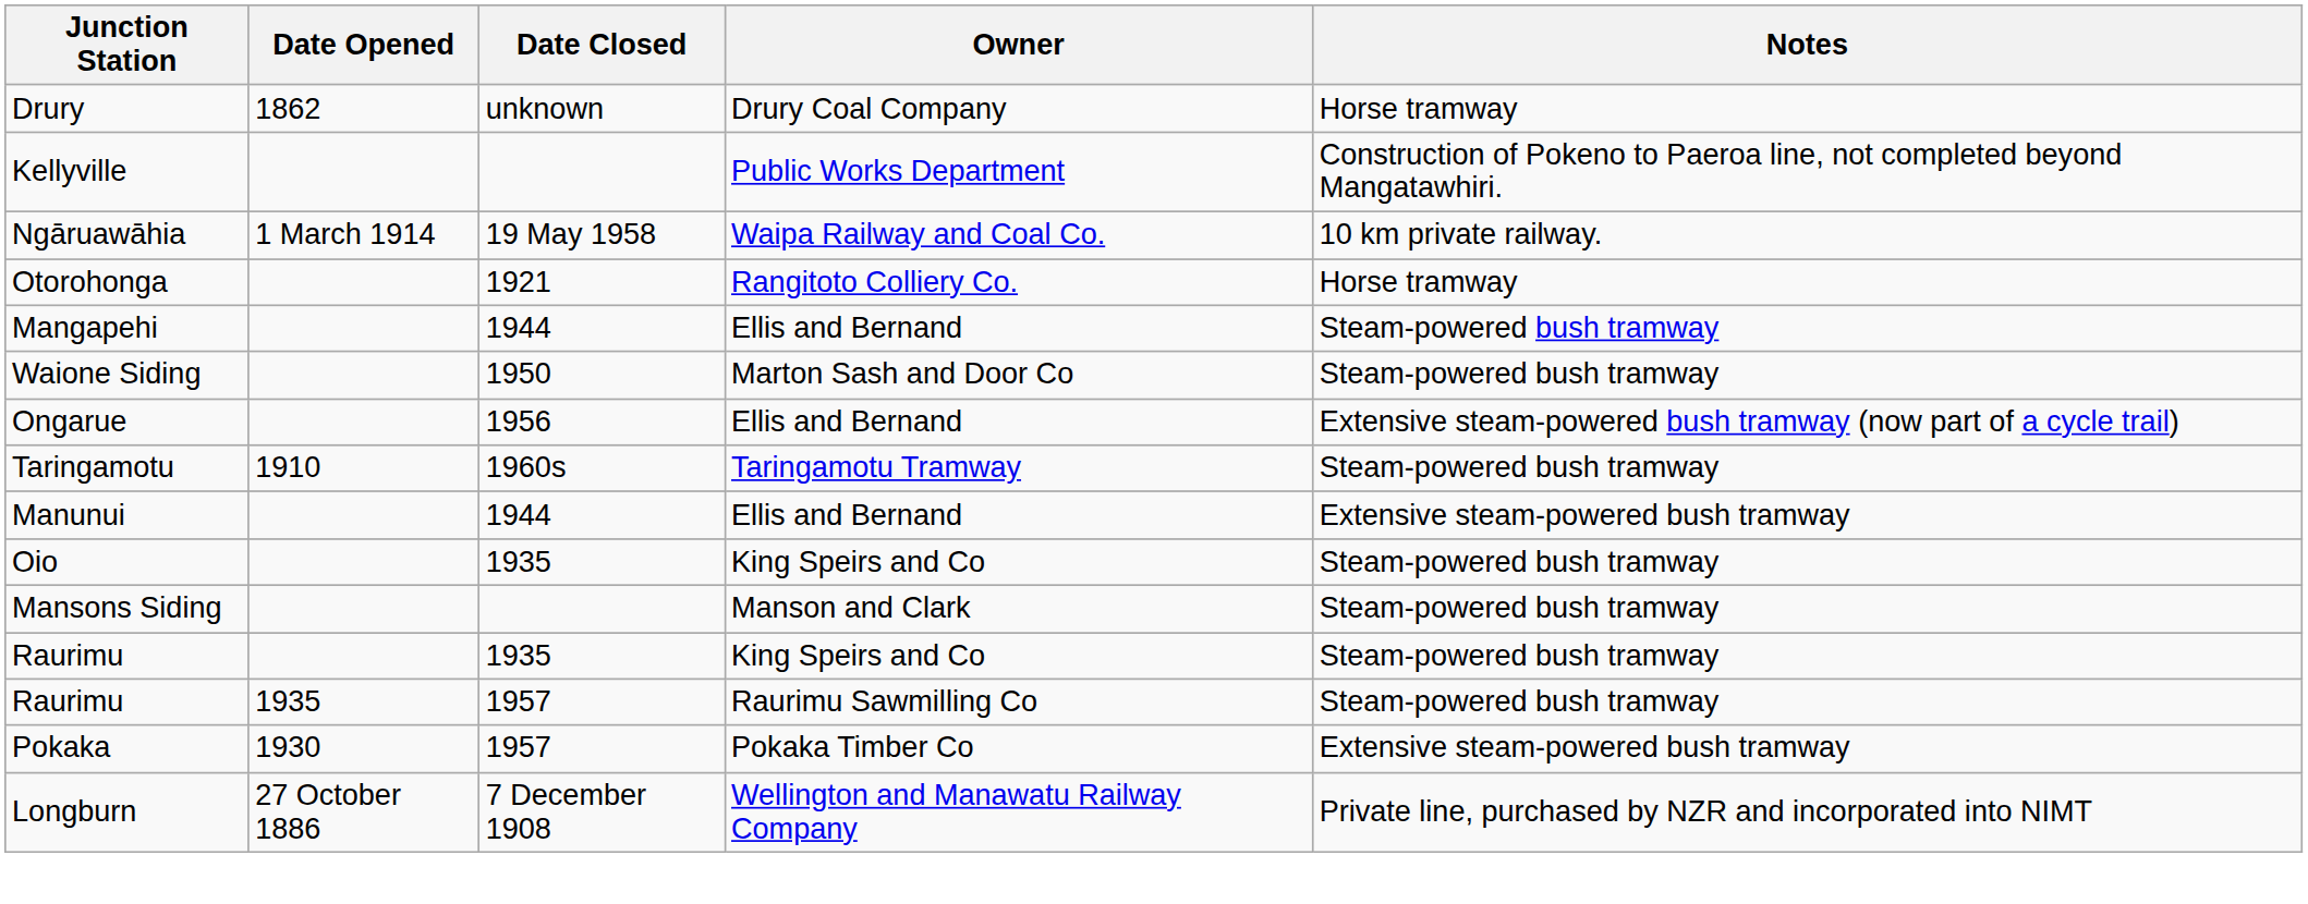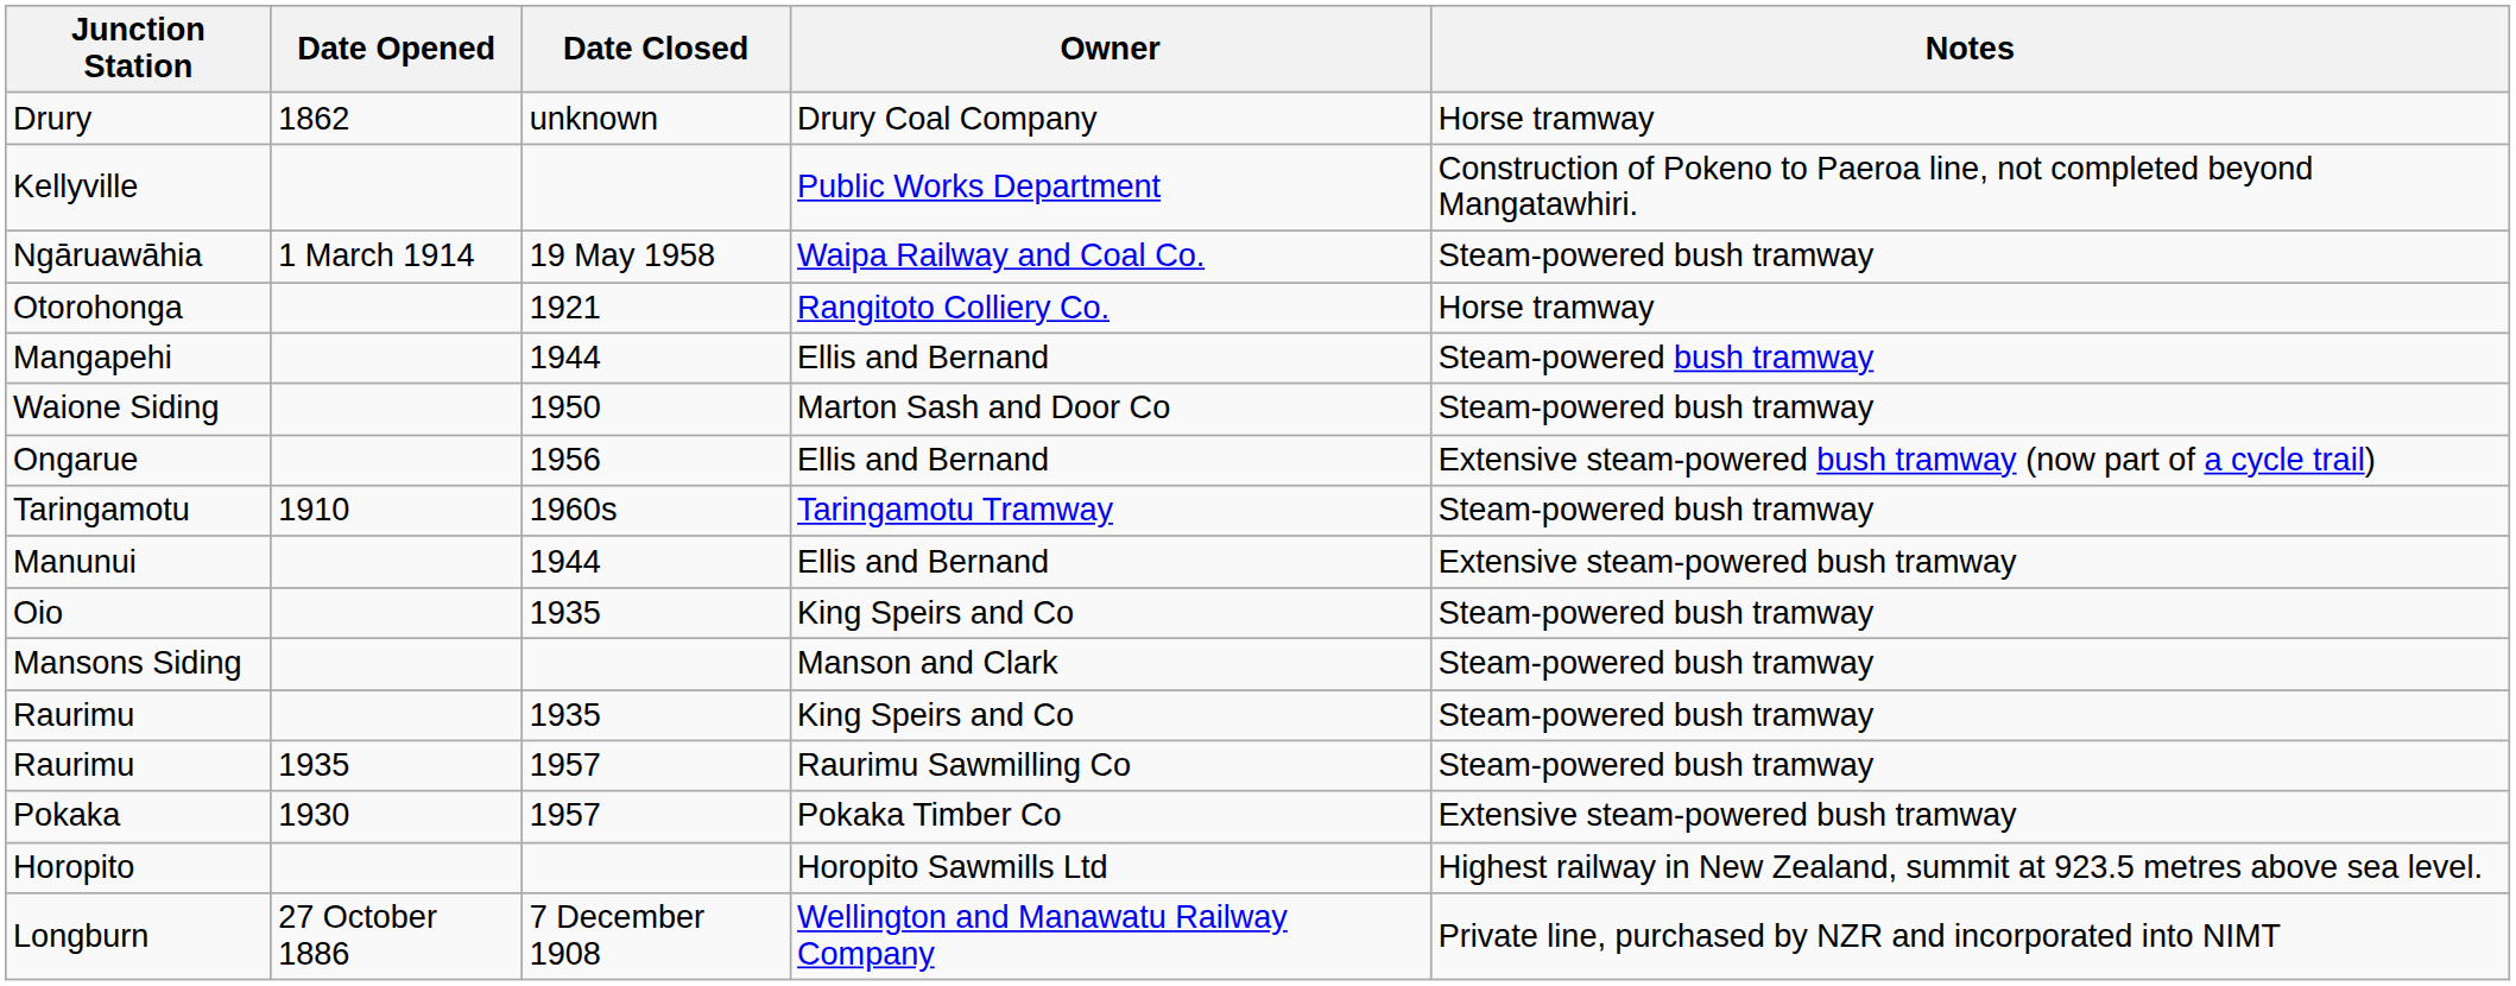 <table class="wikitable sortable">
 <tr>
 <th>Junction Station</th>
 <th>Date Opened</th>
 <th>Date Closed</th>
 <th>Owner</th>
 <th>Notes</th>
 </tr>
 <tr>
 <td>Drury</td>
 <td>1862</td>
 <td>unknown</td>
 <td>Drury Coal Company</td>
 <td>Horse tramway</td>
 </tr>
 <tr>
 <td>Kellyville</td>
 <td></td>
 <td></td>
 <td><a href='#'>Public Works Department</a></td>
 <td>Construction of Pokeno to Paeroa line, not completed beyond Mangatawhiri.</td>
 </tr>
 <tr>
 <td>Ngāruawāhia</td>
 <td>1 March 1914</td>
 <td>19 May 1958</td>
 <td><a href='#'>Waipa Railway and Coal Co.</a></td>
-<td>10 km private railway.</td>
+<td>Steam-powered bush tramway</td>
 </tr>
 <tr>
 <td>Otorohonga</td>
 <td></td>
 <td>1921</td>
 <td><a href='#'>Rangitoto Colliery Co.</a></td>
 <td>Horse tramway</td>
 </tr>
 <tr>
 <td>Mangapehi</td>
 <td></td>
 <td>1944</td>
 <td>Ellis and Bernand</td>
 <td>Steam-powered <a href='#'>bush tramway</a></td>
 </tr>
 <tr>
 <td>Waione Siding</td>
 <td></td>
 <td>1950</td>
 <td>Marton Sash and Door Co</td>
 <td>Steam-powered bush tramway</td>
 </tr>
 <tr>
 <td>Ongarue</td>
 <td></td>
 <td>1956</td>
 <td>Ellis and Bernand</td>
 <td>Extensive steam-powered <a href='#'>bush tramway</a> (now part of <a href='#'>a cycle trail</a>)</td>
 </tr>
 <tr>
 <td>Taringamotu</td>
 <td>1910</td>
 <td>1960s</td>
 <td><a href='#'>Taringamotu Tramway</a></td>
 <td>Steam-powered bush tramway</td>
 </tr>
 <tr>
 <td>Manunui</td>
 <td></td>
 <td>1944</td>
 <td>Ellis and Bernand</td>
 <td>Extensive steam-powered bush tramway</td>
 </tr>
 <tr>
 <td>Oio</td>
 <td></td>
 <td>1935</td>
 <td>King Speirs and Co</td>
 <td>Steam-powered bush tramway</td>
 </tr>
 <tr>
 <td>Mansons Siding</td>
 <td></td>
 <td></td>
 <td>Manson and Clark</td>
 <td>Steam-powered bush tramway</td>
 </tr>
 <tr>
 <td>Raurimu</td>
 <td></td>
 <td>1935</td>
 <td>King Speirs and Co</td>
 <td>Steam-powered bush tramway</td>
 </tr>
 <tr>
 <td>Raurimu</td>
 <td>1935</td>
 <td>1957</td>
 <td>Raurimu Sawmilling Co</td>
 <td>Steam-powered bush tramway</td>
 </tr>
 <tr>
 <td>Pokaka</td>
 <td>1930</td>
 <td>1957</td>
 <td>Pokaka Timber Co</td>
 <td>Extensive steam-powered bush tramway</td>
 </tr>
 <tr>
+<td>Horopito</td>
+<td></td>
+<td></td>
+<td>Horopito Sawmills Ltd</td>
+<td>Highest railway in New Zealand, summit at 923.5 metres above sea level.</td>
+</tr>
+<tr>
 <td>Longburn</td>
 <td>27 October 1886</td>
 <td>7 December 1908</td>
 <td><a href='#'>Wellington and Manawatu Railway Company</a></td>
 <td>Private line, purchased by NZR and incorporated into NIMT</td>
 </tr>
 </table>
